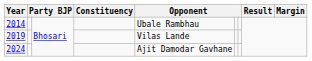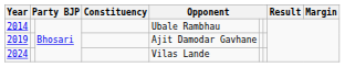 <table class="sortable wikitable">
 <tr>
 <th>Year</th>
 <th colspan = "2">Party BJP</th>
 <th>Constituency</th>
 <th colspan = "3">Opponent</th>
 <th>Result</th>
 <th>Margin</th>
 </tr>
 <tr>
 <td><a href='#'>2014</a></td>
 <td></td>
 <td rowspan = "3"><a href='#'>Bhosari</a></td>
 <td></td>
 <td>Ubale Rambhau</td>
 <td></td>
 <td></td>
 </tr>
 <tr>
 <td><a href='#'>2019</a></td>
 <td></td>
 <td></td>
-<td>Vilas Lande</td>
+<td>Ajit Damodar Gavhane</td>
 <td></td>
 <td></td>
 </tr>
 <tr>
 <td><a href='#'>2024</a></td>
 <td></td>
 <td></td>
-<td>Ajit Damodar Gavhane</td>
+<td>Vilas Lande</td>
 <td></td>
 <td></td>
 </tr>
 </table>
